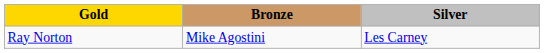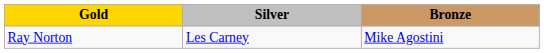 <table class="wikitable" style="text-align:left">
 <tr align="center">
 <td width=200 bgcolor=gold><strong>Gold</strong></td>
+<td width=200 bgcolor=silver><strong>Silver</strong></td>
 <td width=200 bgcolor=CC9966><strong>Bronze</strong></td>
-<td width=200 bgcolor=silver><strong>Silver</strong></td>
 </tr>
 <tr>
 <td><a href='#'>Ray Norton</a><br><em></em></td>
+<td><a href='#'>Les Carney</a><br><em></em></td>
 <td><a href='#'>Mike Agostini</a><br><em></em></td>
-<td><a href='#'>Les Carney</a><br><em></em></td>
 </tr>
 </table>
